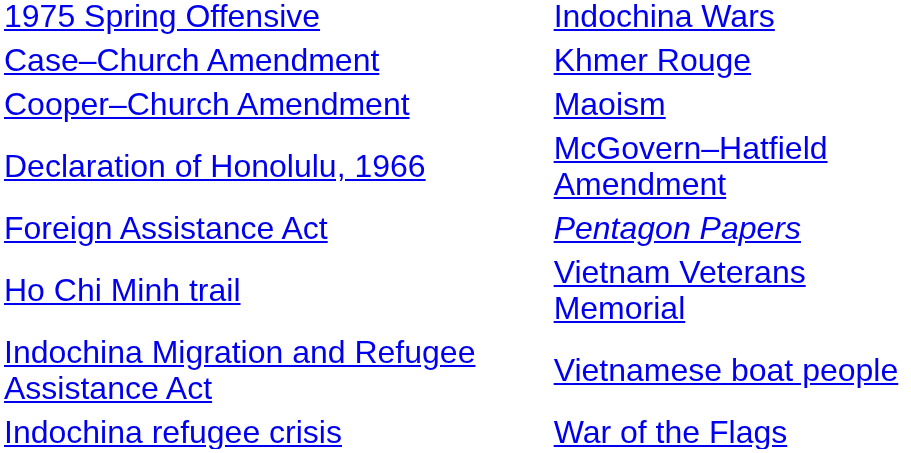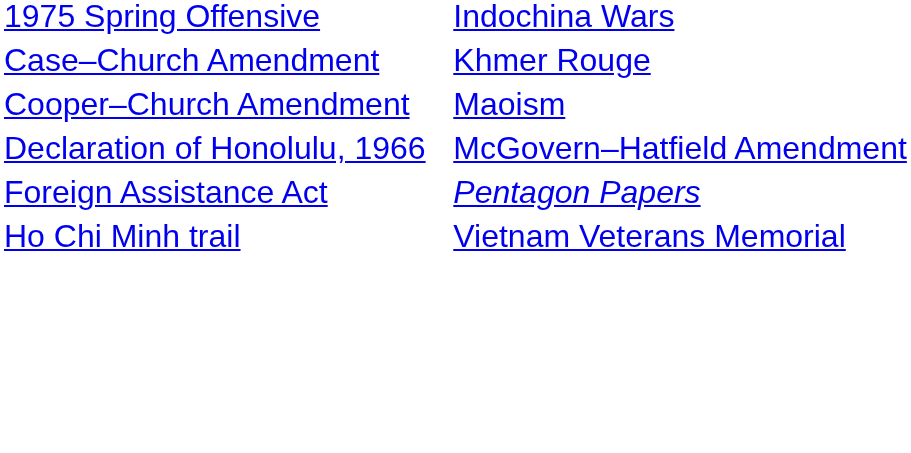 <table style="width: 75%; border: none; text-align: left;">
 <tr>
 <td><a href='#'>1975 Spring Offensive</a></td>
 <td><a href='#'>Indochina Wars</a></td>
 </tr>
 <tr>
 <td><a href='#'>Case–Church Amendment</a></td>
 <td><a href='#'>Khmer Rouge</a></td>
 </tr>
 <tr>
 <td><a href='#'>Cooper–Church Amendment</a></td>
 <td><a href='#'>Maoism</a></td>
 </tr>
 <tr>
 <td><a href='#'>Declaration of Honolulu, 1966</a></td>
 <td><a href='#'>McGovern–Hatfield Amendment</a></td>
 </tr>
 <tr>
 <td><a href='#'>Foreign Assistance Act</a></td>
 <td><em><a href='#'>Pentagon Papers</a></em></td>
 </tr>
 <tr>
 <td><a href='#'>Ho Chi Minh trail</a></td>
 <td><a href='#'>Vietnam Veterans Memorial</a></td>
 </tr>
-<tr>
-<td><a href='#'>Indochina Migration and Refugee Assistance Act</a></td>
-<td><a href='#'>Vietnamese boat people</a></td>
-</tr>
-<tr>
-<td><a href='#'>Indochina refugee crisis</a></td>
-<td><a href='#'>War of the Flags</a></td>
-</tr>
 </table>
